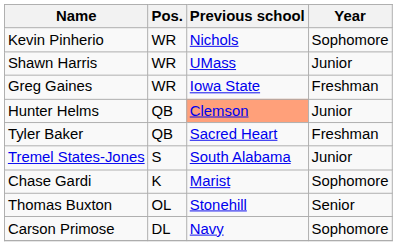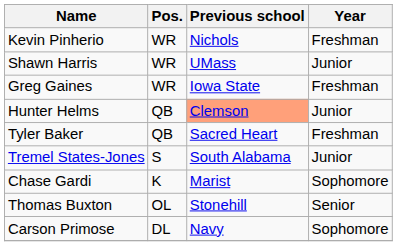 <table class="wikitable sortable">
 <tr>
 <th>Name</th>
 <th>Pos.</th>
 <th class="unsortable">Previous school</th>
 <th>Year</th>
 </tr>
 <tr>
 <td>Kevin Pinherio</td>
 <td>WR</td>
 <td><a href='#'>Nichols</a></td>
-<td>Sophomore</td>
+<td> Freshman</td>
 </tr>
 <tr>
 <td>Shawn Harris</td>
 <td>WR</td>
 <td><a href='#'>UMass</a></td>
 <td> Junior</td>
 </tr>
 <tr>
 <td>Greg Gaines</td>
 <td>WR</td>
 <td><a href='#'>Iowa State</a></td>
 <td> Freshman</td>
 </tr>
 <tr>
 <td>Hunter Helms</td>
 <td>QB</td>
 <td style="background: lightsalmon;"><a href='#'>Clemson</a></td>
 <td> Junior</td>
 </tr>
 <tr>
 <td>Tyler Baker</td>
 <td>QB</td>
 <td><a href='#'>Sacred Heart</a></td>
 <td>Freshman</td>
 </tr>
 <tr>
 <td><a href='#'>Tremel States-Jones</a></td>
 <td>S</td>
 <td><a href='#'>South Alabama</a></td>
 <td> Junior</td>
 </tr>
 <tr>
 <td>Chase Gardi</td>
 <td>K</td>
 <td><a href='#'>Marist</a></td>
 <td>Sophomore</td>
 </tr>
 <tr>
 <td>Thomas Buxton</td>
 <td>OL</td>
 <td><a href='#'>Stonehill</a></td>
 <td>Senior</td>
 </tr>
 <tr>
 <td>Carson Primose</td>
 <td>DL</td>
 <td><a href='#'>Navy</a></td>
 <td>Sophomore</td>
 </tr>
 <tr>
 </tr>
 </table>
